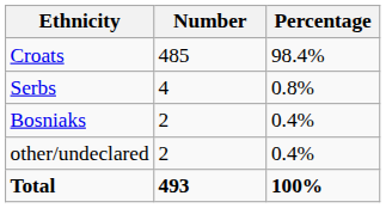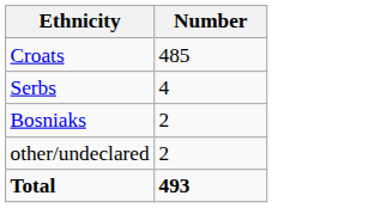 <table class="wikitable">
 <tr>
 <th width="100px">Ethnicity</th>
 <th width="80px">Number</th>
-<th width="80px">Percentage</th>
 </tr>
 <tr>
 <td><a href='#'>Croats</a></td>
 <td>485</td>
-<td>98.4%</td>
 </tr>
 <tr>
 <td><a href='#'>Serbs</a></td>
 <td>4</td>
-<td>0.8%</td>
 </tr>
 <tr>
 <td><a href='#'>Bosniaks</a></td>
 <td>2</td>
-<td>0.4%</td>
 </tr>
 <tr>
 <td>other/undeclared</td>
 <td>2</td>
-<td>0.4%</td>
 </tr>
 <tr>
 <td><strong>Total</strong></td>
 <td><strong>493</strong></td>
-<td><strong>100%</strong></td>
 </tr>
 </table>
